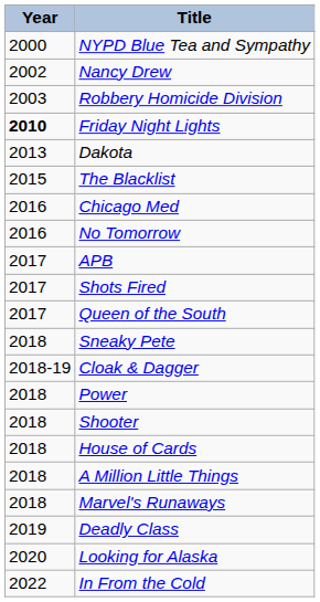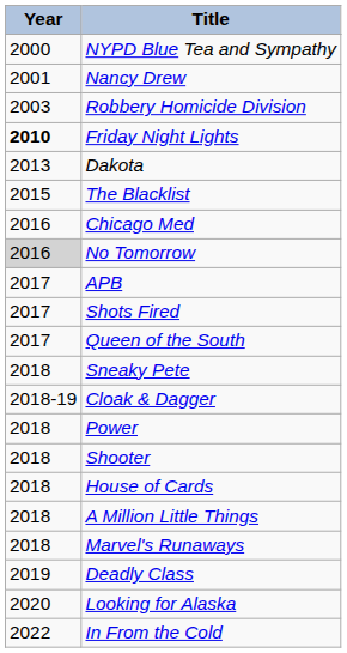 <table class="wikitable">
 <tr>
 <th style="background:#B0C4DE;">Year</th>
 <th style="background:#B0C4DE;">Title</th>
 </tr>
 <tr>
 </tr>
 <tr>
 <td>2000</td>
 <td><em><a href='#'>NYPD Blue</a> Tea and Sympathy</em></td>
 </tr>
 <tr>
-<td>2002</td>
+<td>2001</td>
 <td><em><a href='#'>Nancy Drew</a></em></td>
 </tr>
 <tr>
 <td>2003</td>
 <td><em><a href='#'>Robbery Homicide Division</a></em></td>
 </tr>
 <tr>
 <td><strong>2010</strong></td>
 <td><em><a href='#'>Friday Night Lights</a></em></td>
 </tr>
 <tr>
 <td>2013</td>
 <td><em>Dakota</em></td>
 </tr>
 <tr>
 <td>2015</td>
 <td><em><a href='#'>The Blacklist</a></em></td>
 </tr>
 <tr>
 <td>2016</td>
 <td><em><a href='#'>Chicago Med</a></em></td>
 </tr>
 <tr>
-<td>2016</td>
+<td style="background: lightgrey;">2016</td>
 <td><em><a href='#'>No Tomorrow</a></em></td>
 </tr>
 <tr>
 <td>2017</td>
 <td><em><a href='#'>APB</a></em></td>
 </tr>
 <tr>
 <td>2017</td>
 <td><em><a href='#'>Shots Fired</a></em></td>
 </tr>
 <tr>
 <td>2017</td>
 <td><em><a href='#'>Queen of the South</a></em></td>
 </tr>
 <tr>
 <td>2018</td>
 <td><em><a href='#'>Sneaky Pete</a></em></td>
 </tr>
 <tr>
 <td>2018-19</td>
 <td><em><a href='#'>Cloak & Dagger</a></em></td>
 </tr>
 <tr>
 <td>2018</td>
 <td><em><a href='#'>Power</a></em></td>
 </tr>
 <tr>
 <td>2018</td>
 <td><em><a href='#'>Shooter</a></em></td>
 </tr>
 <tr>
 <td>2018</td>
 <td><em><a href='#'>House of Cards</a></em></td>
 </tr>
 <tr>
 <td>2018</td>
 <td><em><a href='#'>A Million Little Things</a></em></td>
 </tr>
 <tr>
 <td>2018</td>
 <td><em><a href='#'>Marvel's Runaways</a></em></td>
 </tr>
 <tr>
 <td>2019</td>
 <td><em><a href='#'>Deadly Class</a></em></td>
 </tr>
 <tr>
 <td>2020</td>
 <td><em><a href='#'>Looking for Alaska</a></em></td>
 </tr>
 <tr>
 <td>2022</td>
 <td><em><a href='#'>In From the Cold</a></em></td>
 </tr>
 </table>
